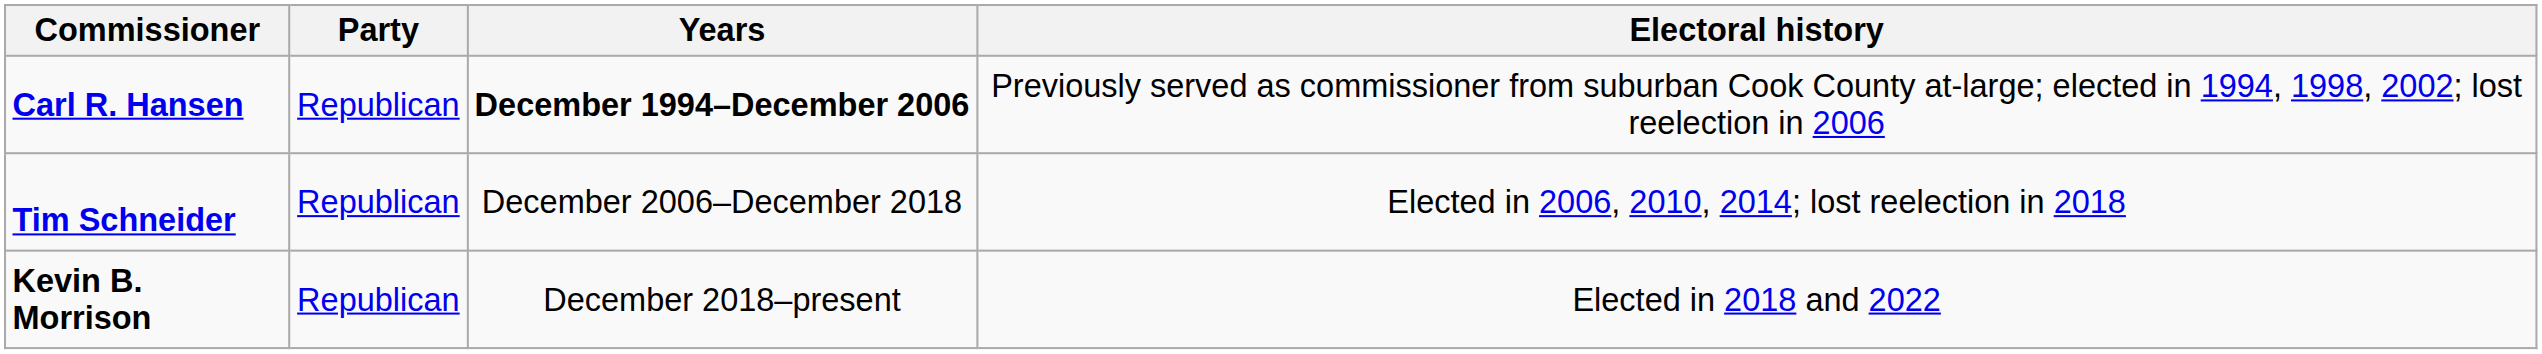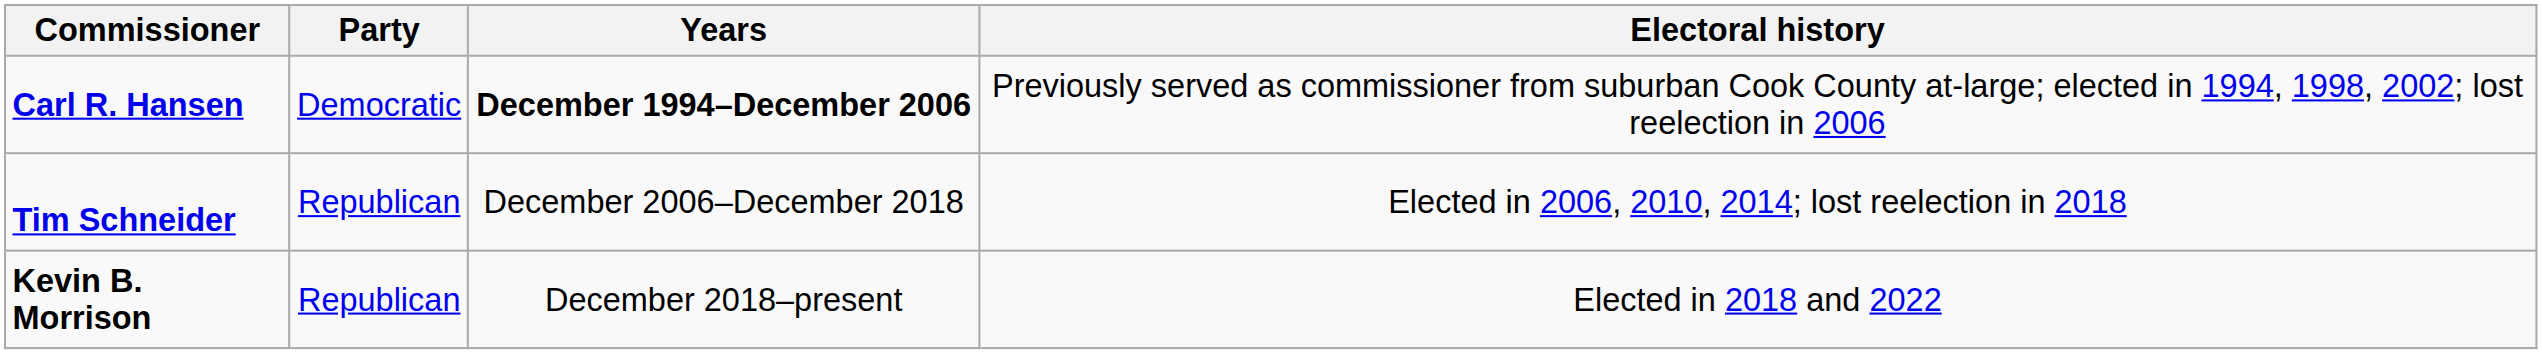 <table class=wikitable style="text-align:center">
 <tr>
 <th>Commissioner</th>
 <th>Party</th>
 <th>Years</th>
 <th>Electoral history</th>
 </tr>
 <tr style="height:3em">
 <td align=left><strong><a href='#'>Carl R. Hansen</a></strong></td>
-<td><a href='#'>Republican</a></td>
+<td><a href='#'>Democratic</a></td>
 <td nowrap><strong>December 1994–December 2006</strong></td>
 <td>Previously served as commissioner from suburban Cook County at-large; elected in <a href='#'>1994</a>, <a href='#'>1998</a>, <a href='#'>2002</a>; lost reelection in <a href='#'>2006</a></td>
 </tr>
 <tr style="height:3em">
 <td align=left><br><strong><a href='#'>Tim Schneider</a></strong></td>
 <td><a href='#'>Republican</a></td>
 <td nowrap>December 2006–December 2018</td>
 <td>Elected in <a href='#'>2006</a>, <a href='#'>2010</a>, <a href='#'>2014</a>; lost reelection in <a href='#'>2018</a></td>
 </tr>
 <tr style="height:3em">
 <td align=left><strong>Kevin B. Morrison</strong></td>
 <td><a href='#'>Republican</a></td>
 <td nowrap>December 2018–present</td>
 <td>Elected in <a href='#'>2018</a> and <a href='#'>2022</a></td>
 </tr>
 </table>
